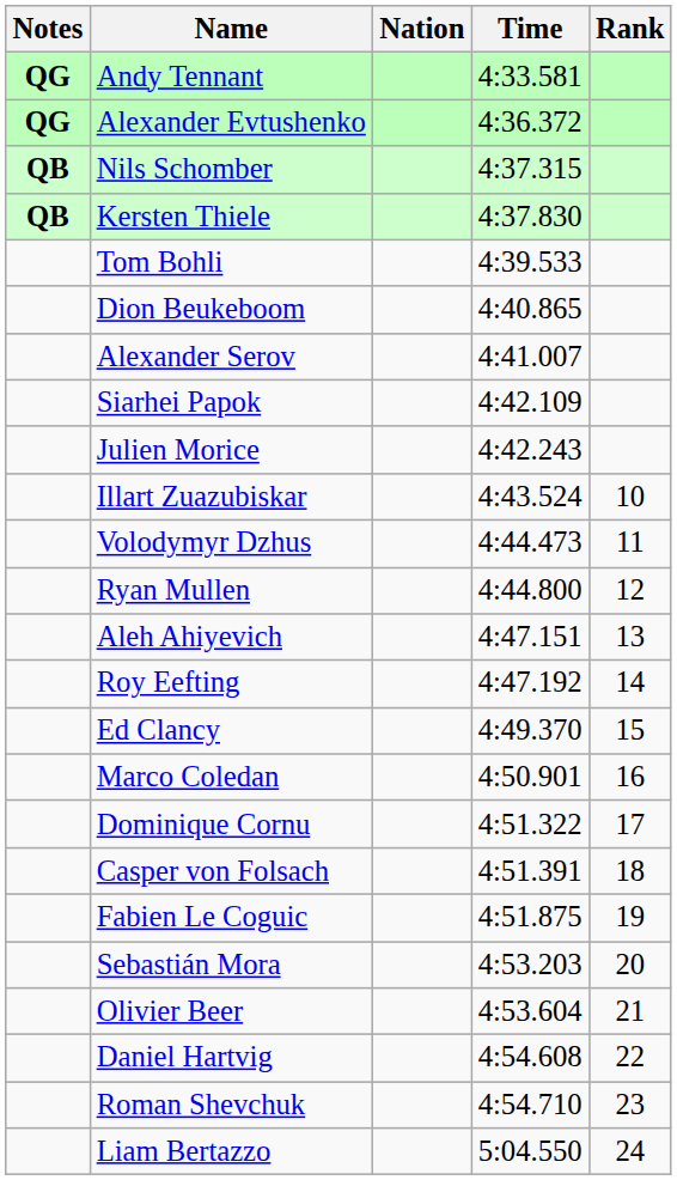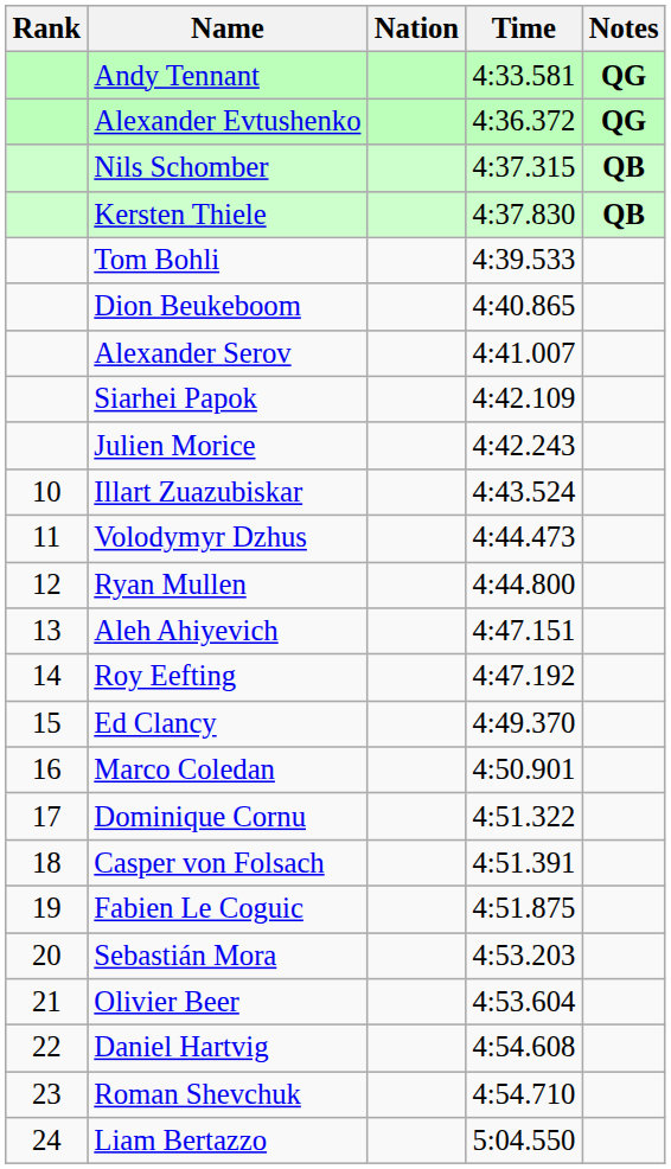 <table class="wikitable sortable" style="text-align:center">
 <tr>
-<th>Notes</th>
+<th>Rank</th>
 <th>Name</th>
 <th>Nation</th>
 <th>Time</th>
-<th>Rank</th>
+<th>Notes</th>
 </tr>
 <tr bgcolor=bbffbb>
-<td><strong>QG</strong></td>
+<td></td>
 <td align=left><a href='#'>Andy Tennant</a></td>
 <td align=left></td>
 <td>4:33.581</td>
-<td></td>
+<td><strong>QG</strong></td>
 </tr>
 <tr bgcolor=bbffbb>
-<td><strong>QG</strong></td>
+<td></td>
 <td align=left><a href='#'>Alexander Evtushenko</a></td>
 <td align=left></td>
 <td>4:36.372</td>
-<td></td>
+<td><strong>QG</strong></td>
 </tr>
 <tr bgcolor=ccffcc>
-<td><strong>QB</strong></td>
+<td></td>
 <td align=left><a href='#'>Nils Schomber</a></td>
 <td align=left></td>
 <td>4:37.315</td>
-<td></td>
+<td><strong>QB</strong></td>
 </tr>
 <tr bgcolor=ccffcc>
-<td><strong>QB</strong></td>
+<td></td>
 <td align=left><a href='#'>Kersten Thiele</a></td>
 <td align=left></td>
 <td>4:37.830</td>
-<td></td>
+<td><strong>QB</strong></td>
 </tr>
 <tr>
 <td></td>
 <td align=left><a href='#'>Tom Bohli</a></td>
 <td align=left></td>
 <td>4:39.533</td>
 <td></td>
 </tr>
 <tr>
 <td></td>
 <td align=left><a href='#'>Dion Beukeboom</a></td>
 <td align=left></td>
 <td>4:40.865</td>
 <td></td>
 </tr>
 <tr>
 <td></td>
 <td align=left><a href='#'>Alexander Serov</a></td>
 <td align=left></td>
 <td>4:41.007</td>
 <td></td>
 </tr>
 <tr>
 <td></td>
 <td align=left><a href='#'>Siarhei Papok</a></td>
 <td align=left></td>
 <td>4:42.109</td>
 <td></td>
 </tr>
 <tr>
 <td></td>
 <td align=left><a href='#'>Julien Morice</a></td>
 <td align=left></td>
 <td>4:42.243</td>
 <td></td>
 </tr>
 <tr>
-<td></td>
+<td>10</td>
 <td align=left><a href='#'>Illart Zuazubiskar</a></td>
 <td align=left></td>
 <td>4:43.524</td>
-<td>10</td>
+<td></td>
 </tr>
 <tr>
-<td></td>
+<td>11</td>
 <td align=left><a href='#'>Volodymyr Dzhus</a></td>
 <td align=left></td>
 <td>4:44.473</td>
-<td>11</td>
+<td></td>
 </tr>
 <tr>
-<td></td>
+<td>12</td>
 <td align=left><a href='#'>Ryan Mullen</a></td>
 <td align=left></td>
 <td>4:44.800</td>
-<td>12</td>
+<td></td>
 </tr>
 <tr>
-<td></td>
+<td>13</td>
 <td align=left><a href='#'>Aleh Ahiyevich</a></td>
 <td align=left></td>
 <td>4:47.151</td>
-<td>13</td>
+<td></td>
 </tr>
 <tr>
-<td></td>
+<td>14</td>
 <td align=left><a href='#'>Roy Eefting</a></td>
 <td align=left></td>
 <td>4:47.192</td>
-<td>14</td>
+<td></td>
 </tr>
 <tr>
-<td></td>
+<td>15</td>
 <td align=left><a href='#'>Ed Clancy</a></td>
 <td align=left></td>
 <td>4:49.370</td>
-<td>15</td>
+<td></td>
 </tr>
 <tr>
-<td></td>
+<td>16</td>
 <td align=left><a href='#'>Marco Coledan</a></td>
 <td align=left></td>
 <td>4:50.901</td>
-<td>16</td>
+<td></td>
 </tr>
 <tr>
-<td></td>
+<td>17</td>
 <td align=left><a href='#'>Dominique Cornu</a></td>
 <td align=left></td>
 <td>4:51.322</td>
-<td>17</td>
+<td></td>
 </tr>
 <tr>
-<td></td>
+<td>18</td>
 <td align=left><a href='#'>Casper von Folsach</a></td>
 <td align=left></td>
 <td>4:51.391</td>
-<td>18</td>
+<td></td>
 </tr>
 <tr>
-<td></td>
+<td>19</td>
 <td align=left><a href='#'>Fabien Le Coguic</a></td>
 <td align=left></td>
 <td>4:51.875</td>
-<td>19</td>
+<td></td>
 </tr>
 <tr>
-<td></td>
+<td>20</td>
 <td align=left><a href='#'>Sebastián Mora</a></td>
 <td align=left></td>
 <td>4:53.203</td>
-<td>20</td>
+<td></td>
 </tr>
 <tr>
-<td></td>
+<td>21</td>
 <td align=left><a href='#'>Olivier Beer</a></td>
 <td align=left></td>
 <td>4:53.604</td>
-<td>21</td>
+<td></td>
 </tr>
 <tr>
-<td></td>
+<td>22</td>
 <td align=left><a href='#'>Daniel Hartvig</a></td>
 <td align=left></td>
 <td>4:54.608</td>
-<td>22</td>
+<td></td>
 </tr>
 <tr>
-<td></td>
+<td>23</td>
 <td align=left><a href='#'>Roman Shevchuk</a></td>
 <td align=left></td>
 <td>4:54.710</td>
-<td>23</td>
+<td></td>
 </tr>
 <tr>
-<td></td>
+<td>24</td>
 <td align=left><a href='#'>Liam Bertazzo</a></td>
 <td align=left></td>
 <td>5:04.550</td>
-<td>24</td>
+<td></td>
 </tr>
 </table>
